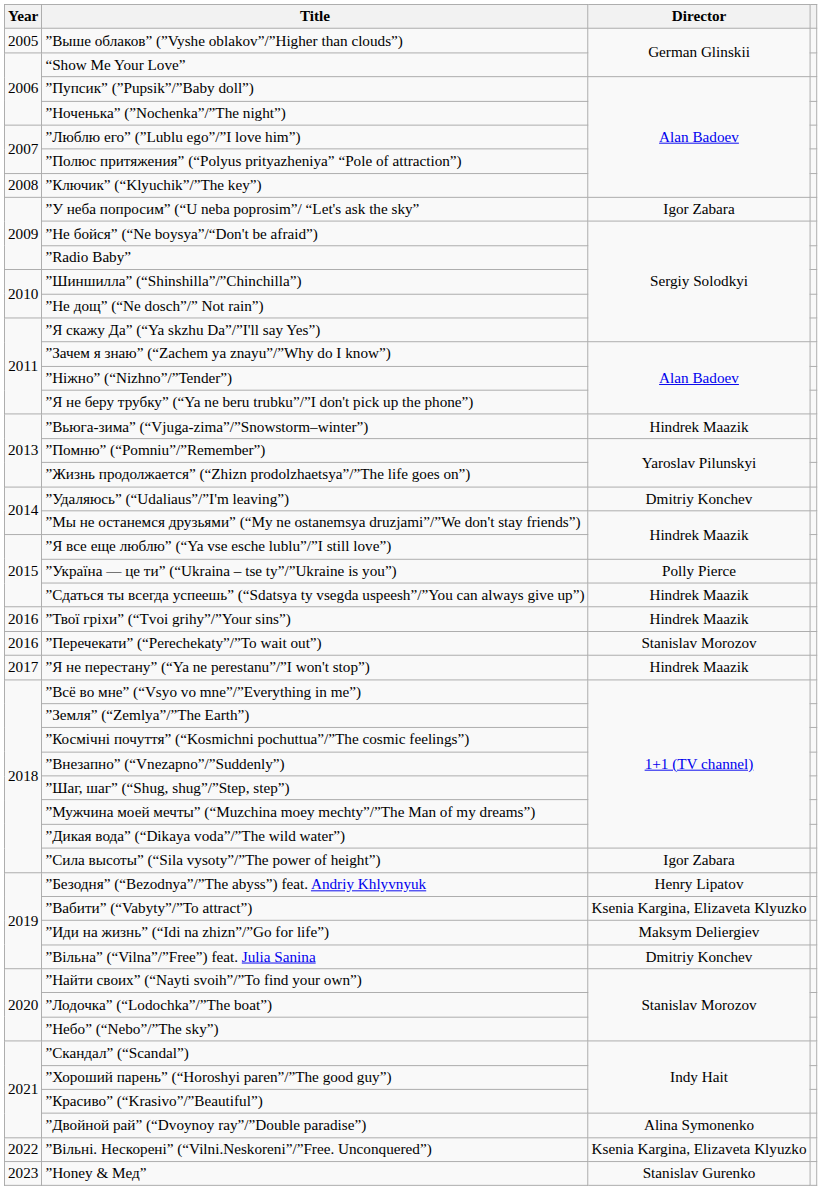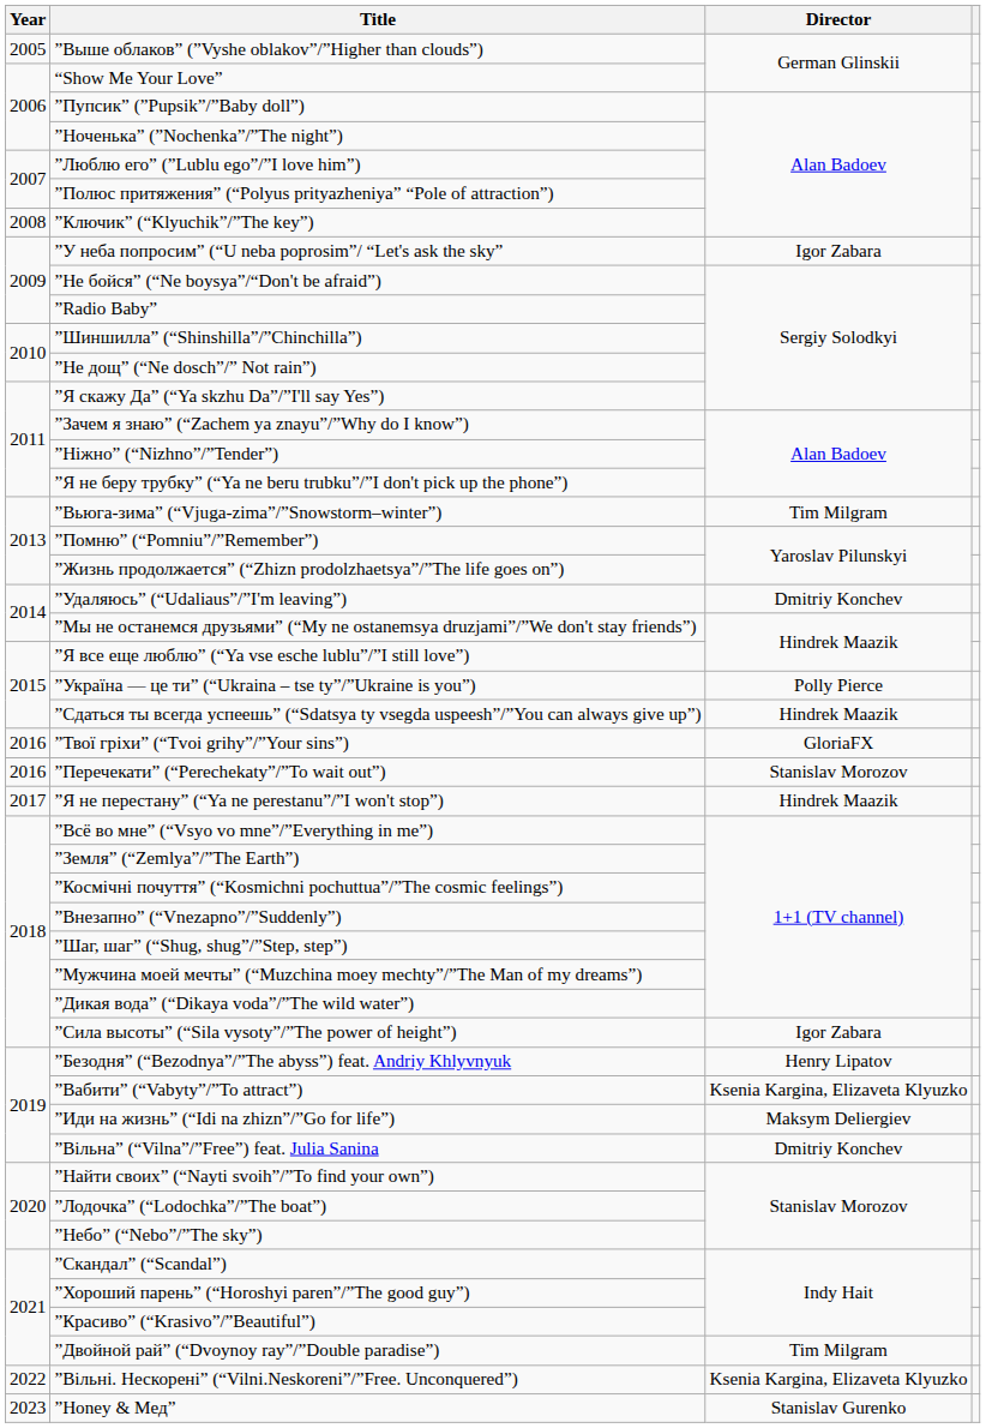 <table class="wikitable plainrowheaders" style="text-align:center;">
 <tr>
 <th>Year</th>
 <th>Title</th>
 <th>Director</th>
 <th></th>
 </tr>
 <tr>
 <td>2005</td>
 <td align="left">”Выше облаков” (”Vyshe oblakov”/”Higher than clouds”)</td>
 <td rowspan="2">German Glinskii</td>
 <td></td>
 </tr>
 <tr>
 <td rowspan="3">2006</td>
 <td align="left">“Show Me Your Love”</td>
 <td></td>
 </tr>
 <tr>
 <td align="left">”Пупсик” (”Pupsik”/”Baby doll”)</td>
 <td rowspan="5"><a href='#'>Alan Badoev</a></td>
 <td></td>
 </tr>
 <tr>
 <td align="left">”Ноченька” (”Nochenka”/”The night”)</td>
 <td></td>
 </tr>
 <tr>
 <td rowspan="2">2007</td>
 <td align="left">”Люблю его” (”Lublu ego”/”I love him”)</td>
 <td></td>
 </tr>
 <tr>
 <td align="left">”Полюс притяжения” (“Polyus prityazheniya” “Pole of attraction”)</td>
 <td></td>
 </tr>
 <tr>
 <td>2008</td>
 <td align="left">”Ключик” (“Klyuchik”/”The key”)</td>
 <td></td>
 </tr>
 <tr>
 <td rowspan="3">2009</td>
 <td align="left">”У неба попросим” (“U neba poprosim”/ “Let's ask the sky”</td>
 <td>Igor Zabara</td>
 <td></td>
 </tr>
 <tr>
 <td align="left">”Не бойся” (“Ne boysya”/“Don't be afraid”)</td>
 <td rowspan="5">Sergiy Solodkyi</td>
 <td></td>
 </tr>
 <tr>
 <td align="left">”Radio Baby”</td>
 <td></td>
 </tr>
 <tr>
 <td rowspan="2">2010</td>
 <td align="left">”Шиншилла” (“Shinshilla”/”Chinchilla”)</td>
 <td></td>
 </tr>
 <tr>
 <td align="left">”Не дощ” (“Ne dosch”/” Not rain”)</td>
 <td></td>
 </tr>
 <tr>
 <td rowspan="4">2011</td>
 <td align="left">”Я скажу Да” (“Ya skzhu Da”/”I'll say Yes”)</td>
 <td></td>
 </tr>
 <tr>
 <td align="left">”Зачем я знаю” (“Zachem ya znayu”/”Why do I know”)</td>
 <td rowspan="3"><a href='#'>Alan Badoev</a></td>
 <td></td>
 </tr>
 <tr>
 <td align="left">”Ніжно” (“Nizhno”/”Tender”)</td>
 <td></td>
 </tr>
 <tr>
 <td align="left">”Я не беру трубку” (“Ya ne beru trubku”/”I don't pick up the phone”)</td>
 <td></td>
 </tr>
 <tr>
 <td rowspan="3">2013</td>
 <td align="left">”Вьюга-зима” (“Vjuga-zima”/”Snowstorm–winter”)</td>
-<td>Hindrek Maazik</td>
+<td>Tim Milgram</td>
 <td></td>
 </tr>
 <tr>
 <td align="left">”Помню” (“Pomniu”/”Remember”)</td>
 <td rowspan="2">Yaroslav Pilunskyi</td>
 <td></td>
 </tr>
 <tr>
 <td align="left">”Жизнь продолжается” (“Zhizn prodolzhaetsya”/”The life goes on”)</td>
 <td></td>
 </tr>
 <tr>
 <td rowspan="2">2014</td>
 <td align="left">”Удаляюсь” (“Udaliaus”/”I'm leaving”)</td>
 <td>Dmitriy Konchev</td>
 <td></td>
 </tr>
 <tr>
 <td align="left">”Мы не останемся друзьями” (“My ne ostanemsya druzjami”/”We don't stay friends”)</td>
 <td rowspan="2">Hindrek Maazik</td>
 <td></td>
 </tr>
 <tr>
 <td rowspan="3">2015</td>
 <td align="left">”Я все еще люблю” (“Ya vse esche lublu”/”I still love”)</td>
 <td></td>
 </tr>
 <tr>
 <td align="left">”Україна — це ти” (“Ukraina – tse ty”/”Ukraine is you”)</td>
 <td>Polly Pierce</td>
 <td></td>
 </tr>
 <tr>
 <td align="left">”Сдаться ты всегда успеешь” (“Sdatsya ty vsegda uspeesh”/”You can always give up”)</td>
 <td>Hindrek Maazik</td>
 <td></td>
 </tr>
 <tr>
 <td>2016</td>
 <td align="left">”Твої гріхи” (“Tvoi grihy”/”Your sins”)</td>
-<td>Hindrek Maazik</td>
+<td>GloriaFX</td>
 <td></td>
 </tr>
 <tr>
 <td>2016</td>
 <td align="left">”Перечекати” (“Perechekaty”/”To wait out”)</td>
 <td>Stanislav Morozov</td>
 <td></td>
 </tr>
 <tr>
 <td>2017</td>
 <td align="left">”Я не перестану” (“Ya ne perestanu”/”I won't stop”)</td>
 <td>Hindrek Maazik</td>
 <td></td>
 </tr>
 <tr>
 <td rowspan="8">2018</td>
 <td align="left">”Всё во мне” (“Vsyo vo mne”/”Everything in me”)</td>
 <td rowspan="7"><a href='#'>1+1 (TV channel)</a></td>
 <td></td>
 </tr>
 <tr>
 <td align="left">”Земля” (“Zemlya”/”The Earth”)</td>
 <td></td>
 </tr>
 <tr>
 <td align="left">”Космічні почуття” (“Kosmichni pochuttua”/”The cosmic feelings”)</td>
 <td></td>
 </tr>
 <tr>
 <td align="left">”Внезапно” (“Vnezapno”/”Suddenly”)</td>
 <td></td>
 </tr>
 <tr>
 <td align="left">”Шаг, шаг” (“Shug, shug”/”Step, step”)</td>
 <td></td>
 </tr>
 <tr>
 <td align="left">”Мужчина моей мечты” (“Muzchina moey mechty”/”The Man of my dreams”)</td>
 <td></td>
 </tr>
 <tr>
 <td align="left">”Дикая вода” (“Dikaya voda”/”The wild water”)</td>
 <td></td>
 </tr>
 <tr>
 <td align="left">”Сила высоты” (“Sila vysoty”/”The power of height”)</td>
 <td>Igor Zabara</td>
 <td></td>
 </tr>
 <tr>
 <td rowspan="4">2019</td>
 <td align="left">”Безодня” (“Bezodnya”/”The abyss”) feat. <a href='#'>Andriy Khlyvnyuk</a></td>
 <td>Henry Lipatov</td>
 <td></td>
 </tr>
 <tr>
 <td align="left">”Вабити” (“Vabyty”/”To attract”)</td>
 <td>Ksenia Kargina, Elizaveta Klyuzko</td>
 <td></td>
 </tr>
 <tr>
 <td align="left">”Иди на жизнь” (“Idi na zhizn”/”Go for life”)</td>
 <td>Maksym Deliergiev</td>
 <td></td>
 </tr>
 <tr>
 <td align="left">”Вільна” (“Vilna”/”Free”) feat. <a href='#'>Julia Sanina</a></td>
 <td>Dmitriy Konchev</td>
 <td></td>
 </tr>
 <tr>
 <td rowspan="3">2020</td>
 <td align="left">”Найти своих” (“Nayti svoih”/”To find your own”)</td>
 <td rowspan="3">Stanislav Morozov</td>
 <td></td>
 </tr>
 <tr>
 <td align="left">”Лодочка” (“Lodochka”/”The boat”)</td>
 <td></td>
 </tr>
 <tr>
 <td align="left">”Небо” (“Nebo”/”The sky”)</td>
 <td></td>
 </tr>
 <tr>
 <td rowspan="4">2021</td>
 <td align="left">”Скандал” (“Scandal”)</td>
 <td rowspan="3">Indy Hait</td>
 <td></td>
 </tr>
 <tr>
 <td align="left">”Хороший парень” (“Horoshyi paren”/”The good guy”)</td>
 <td></td>
 </tr>
 <tr>
 <td align="left">”Красиво” (“Krasivo”/”Beautiful”)</td>
 <td></td>
 </tr>
 <tr>
 <td align="left">”Двойной рай” (“Dvoynoy ray”/”Double paradise”)</td>
-<td>Alina Symonenko</td>
+<td>Tim Milgram</td>
 <td></td>
 </tr>
 <tr>
 <td>2022</td>
 <td align="left">”Вільні. Нескорені” (“Vilni.Neskoreni”/”Free. Unconquered”)</td>
 <td>Ksenia Kargina, Elizaveta Klyuzko</td>
 <td></td>
 </tr>
 <tr>
 <td>2023</td>
 <td align="left">”Honey & Мед”</td>
 <td>Stanislav Gurenko</td>
 <td></td>
 </tr>
 </table>
